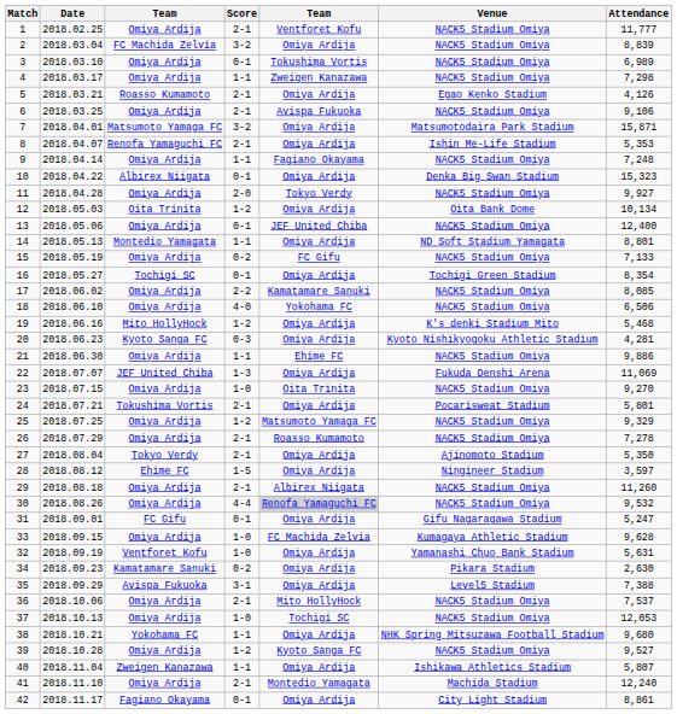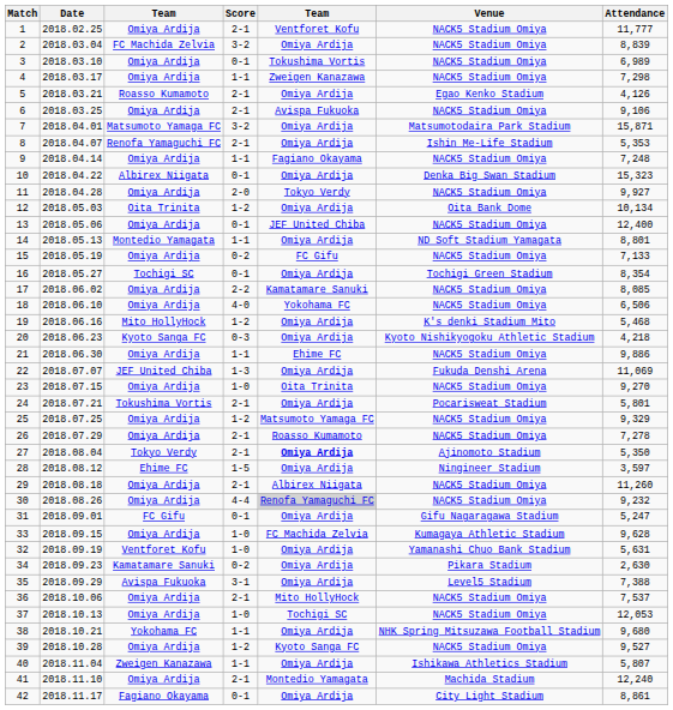 <table class="wikitable" style="text-align:center;">
 <tr>
 <th>Match</th>
 <th>Date</th>
 <th>Team</th>
 <th>Score</th>
 <th>Team</th>
 <th>Venue</th>
 <th>Attendance</th>
 </tr>
 <tr>
 <td>1</td>
 <td>2018.02.25</td>
 <td><a href='#'>Omiya Ardija</a></td>
 <td>2-1</td>
 <td><a href='#'>Ventforet Kofu</a></td>
 <td><a href='#'>NACK5 Stadium Omiya</a></td>
 <td>11,777</td>
 </tr>
 <tr>
 <td>2</td>
 <td>2018.03.04</td>
 <td><a href='#'>FC Machida Zelvia</a></td>
 <td>3-2</td>
 <td><a href='#'>Omiya Ardija</a></td>
 <td><a href='#'>NACK5 Stadium Omiya</a></td>
 <td>8,839</td>
 </tr>
 <tr>
 <td>3</td>
 <td>2018.03.10</td>
 <td><a href='#'>Omiya Ardija</a></td>
 <td>0-1</td>
 <td><a href='#'>Tokushima Vortis</a></td>
 <td><a href='#'>NACK5 Stadium Omiya</a></td>
 <td>6,989</td>
 </tr>
 <tr>
 <td>4</td>
 <td>2018.03.17</td>
 <td><a href='#'>Omiya Ardija</a></td>
 <td>1-1</td>
 <td><a href='#'>Zweigen Kanazawa</a></td>
 <td><a href='#'>NACK5 Stadium Omiya</a></td>
 <td>7,298</td>
 </tr>
 <tr>
 <td>5</td>
 <td>2018.03.21</td>
 <td><a href='#'>Roasso Kumamoto</a></td>
 <td>2-1</td>
 <td><a href='#'>Omiya Ardija</a></td>
 <td><a href='#'>Egao Kenko Stadium</a></td>
 <td>4,126</td>
 </tr>
 <tr>
 <td>6</td>
 <td>2018.03.25</td>
 <td><a href='#'>Omiya Ardija</a></td>
 <td>2-1</td>
 <td><a href='#'>Avispa Fukuoka</a></td>
 <td><a href='#'>NACK5 Stadium Omiya</a></td>
 <td>9,106</td>
 </tr>
 <tr>
 <td>7</td>
 <td>2018.04.01</td>
 <td><a href='#'>Matsumoto Yamaga FC</a></td>
 <td>3-2</td>
 <td><a href='#'>Omiya Ardija</a></td>
 <td><a href='#'>Matsumotodaira Park Stadium</a></td>
 <td>15,871</td>
 </tr>
 <tr>
 <td>8</td>
 <td>2018.04.07</td>
 <td><a href='#'>Renofa Yamaguchi FC</a></td>
 <td>2-1</td>
 <td><a href='#'>Omiya Ardija</a></td>
 <td><a href='#'>Ishin Me-Life Stadium</a></td>
 <td>5,353</td>
 </tr>
 <tr>
 <td>9</td>
 <td>2018.04.14</td>
 <td><a href='#'>Omiya Ardija</a></td>
 <td>1-1</td>
 <td><a href='#'>Fagiano Okayama</a></td>
 <td><a href='#'>NACK5 Stadium Omiya</a></td>
 <td>7,248</td>
 </tr>
 <tr>
 <td>10</td>
 <td>2018.04.22</td>
 <td><a href='#'>Albirex Niigata</a></td>
 <td>0-1</td>
 <td><a href='#'>Omiya Ardija</a></td>
 <td><a href='#'>Denka Big Swan Stadium</a></td>
 <td>15,323</td>
 </tr>
 <tr>
 <td>11</td>
 <td>2018.04.28</td>
 <td><a href='#'>Omiya Ardija</a></td>
 <td>2-0</td>
 <td><a href='#'>Tokyo Verdy</a></td>
 <td><a href='#'>NACK5 Stadium Omiya</a></td>
 <td>9,927</td>
 </tr>
 <tr>
 <td>12</td>
 <td>2018.05.03</td>
 <td><a href='#'>Oita Trinita</a></td>
 <td>1-2</td>
 <td><a href='#'>Omiya Ardija</a></td>
 <td><a href='#'>Oita Bank Dome</a></td>
 <td>10,134</td>
 </tr>
 <tr>
 <td>13</td>
 <td>2018.05.06</td>
 <td><a href='#'>Omiya Ardija</a></td>
 <td>0-1</td>
 <td><a href='#'>JEF United Chiba</a></td>
 <td><a href='#'>NACK5 Stadium Omiya</a></td>
 <td>12,400</td>
 </tr>
 <tr>
 <td>14</td>
 <td>2018.05.13</td>
 <td><a href='#'>Montedio Yamagata</a></td>
 <td>1-1</td>
 <td><a href='#'>Omiya Ardija</a></td>
 <td><a href='#'>ND Soft Stadium Yamagata</a></td>
 <td>8,801</td>
 </tr>
 <tr>
 <td>15</td>
 <td>2018.05.19</td>
 <td><a href='#'>Omiya Ardija</a></td>
 <td>0-2</td>
 <td><a href='#'>FC Gifu</a></td>
 <td><a href='#'>NACK5 Stadium Omiya</a></td>
 <td>7,133</td>
 </tr>
 <tr>
 <td>16</td>
 <td>2018.05.27</td>
 <td><a href='#'>Tochigi SC</a></td>
 <td>0-1</td>
 <td><a href='#'>Omiya Ardija</a></td>
 <td><a href='#'>Tochigi Green Stadium</a></td>
 <td>8,354</td>
 </tr>
 <tr>
 <td>17</td>
 <td>2018.06.02</td>
 <td><a href='#'>Omiya Ardija</a></td>
 <td>2-2</td>
 <td><a href='#'>Kamatamare Sanuki</a></td>
 <td><a href='#'>NACK5 Stadium Omiya</a></td>
 <td>8,085</td>
 </tr>
 <tr>
 <td>18</td>
 <td>2018.06.10</td>
 <td><a href='#'>Omiya Ardija</a></td>
 <td>4-0</td>
 <td><a href='#'>Yokohama FC</a></td>
 <td><a href='#'>NACK5 Stadium Omiya</a></td>
 <td>6,506</td>
 </tr>
 <tr>
 <td>19</td>
 <td>2018.06.16</td>
 <td><a href='#'>Mito HollyHock</a></td>
 <td>1-2</td>
 <td><a href='#'>Omiya Ardija</a></td>
 <td><a href='#'>K's denki Stadium Mito</a></td>
 <td>5,468</td>
 </tr>
 <tr>
 <td>20</td>
 <td>2018.06.23</td>
 <td><a href='#'>Kyoto Sanga FC</a></td>
 <td>0-3</td>
 <td><a href='#'>Omiya Ardija</a></td>
 <td><a href='#'>Kyoto Nishikyogoku Athletic Stadium</a></td>
-<td>4,281</td>
+<td>4,218</td>
 </tr>
 <tr>
 <td>21</td>
 <td>2018.06.30</td>
 <td><a href='#'>Omiya Ardija</a></td>
 <td>1-1</td>
 <td><a href='#'>Ehime FC</a></td>
 <td><a href='#'>NACK5 Stadium Omiya</a></td>
 <td>9,886</td>
 </tr>
 <tr>
 <td>22</td>
 <td>2018.07.07</td>
 <td><a href='#'>JEF United Chiba</a></td>
 <td>1-3</td>
 <td><a href='#'>Omiya Ardija</a></td>
 <td><a href='#'>Fukuda Denshi Arena</a></td>
 <td>11,069</td>
 </tr>
 <tr>
 <td>23</td>
 <td>2018.07.15</td>
 <td><a href='#'>Omiya Ardija</a></td>
 <td>1-0</td>
 <td><a href='#'>Oita Trinita</a></td>
 <td><a href='#'>NACK5 Stadium Omiya</a></td>
 <td>9,270</td>
 </tr>
 <tr>
 <td>24</td>
 <td>2018.07.21</td>
 <td><a href='#'>Tokushima Vortis</a></td>
 <td>2-1</td>
 <td><a href='#'>Omiya Ardija</a></td>
 <td><a href='#'>Pocarisweat Stadium</a></td>
 <td>5,801</td>
 </tr>
 <tr>
 <td>25</td>
 <td>2018.07.25</td>
 <td><a href='#'>Omiya Ardija</a></td>
 <td>1-2</td>
 <td><a href='#'>Matsumoto Yamaga FC</a></td>
 <td><a href='#'>NACK5 Stadium Omiya</a></td>
 <td>9,329</td>
 </tr>
 <tr>
 <td>26</td>
 <td>2018.07.29</td>
 <td><a href='#'>Omiya Ardija</a></td>
 <td>2-1</td>
 <td><a href='#'>Roasso Kumamoto</a></td>
 <td><a href='#'>NACK5 Stadium Omiya</a></td>
 <td>7,278</td>
 </tr>
 <tr>
 <td>27</td>
 <td>2018.08.04</td>
 <td><a href='#'>Tokyo Verdy</a></td>
 <td>2-1</td>
-<td><a href='#'>Omiya Ardija</a></td>
+<td><strong><a href='#'>Omiya Ardija</a></strong></td>
 <td><a href='#'>Ajinomoto Stadium</a></td>
 <td>5,350</td>
 </tr>
 <tr>
 <td>28</td>
 <td>2018.08.12</td>
 <td><a href='#'>Ehime FC</a></td>
 <td>1-5</td>
 <td><a href='#'>Omiya Ardija</a></td>
 <td><a href='#'>Ningineer Stadium</a></td>
 <td>3,597</td>
 </tr>
 <tr>
 <td>29</td>
 <td>2018.08.18</td>
 <td><a href='#'>Omiya Ardija</a></td>
 <td>2-1</td>
 <td><a href='#'>Albirex Niigata</a></td>
 <td><a href='#'>NACK5 Stadium Omiya</a></td>
 <td>11,260</td>
 </tr>
 <tr>
 <td>30</td>
 <td>2018.08.26</td>
 <td><a href='#'>Omiya Ardija</a></td>
 <td>4-4</td>
 <td style="background: lightgrey;"><a href='#'>Renofa Yamaguchi FC</a></td>
 <td><a href='#'>NACK5 Stadium Omiya</a></td>
-<td>9,532</td>
+<td>9,232</td>
 </tr>
 <tr>
 <td>31</td>
 <td>2018.09.01</td>
 <td><a href='#'>FC Gifu</a></td>
 <td>0-1</td>
 <td><a href='#'>Omiya Ardija</a></td>
 <td><a href='#'>Gifu Nagaragawa Stadium</a></td>
 <td>5,247</td>
 </tr>
 <tr>
 <td>33</td>
 <td>2018.09.15</td>
 <td><a href='#'>Omiya Ardija</a></td>
 <td>1-0</td>
 <td><a href='#'>FC Machida Zelvia</a></td>
 <td><a href='#'>Kumagaya Athletic Stadium</a></td>
 <td>9,628</td>
 </tr>
 <tr>
 <td>32</td>
 <td>2018.09.19</td>
 <td><a href='#'>Ventforet Kofu</a></td>
 <td>1-0</td>
 <td><a href='#'>Omiya Ardija</a></td>
 <td><a href='#'>Yamanashi Chuo Bank Stadium</a></td>
 <td>5,631</td>
 </tr>
 <tr>
 <td>34</td>
 <td>2018.09.23</td>
 <td><a href='#'>Kamatamare Sanuki</a></td>
 <td>0-2</td>
 <td><a href='#'>Omiya Ardija</a></td>
 <td><a href='#'>Pikara Stadium</a></td>
 <td>2,630</td>
 </tr>
 <tr>
 <td>35</td>
 <td>2018.09.29</td>
 <td><a href='#'>Avispa Fukuoka</a></td>
 <td>3-1</td>
 <td><a href='#'>Omiya Ardija</a></td>
 <td><a href='#'>Level5 Stadium</a></td>
 <td>7,388</td>
 </tr>
 <tr>
 <td>36</td>
 <td>2018.10.06</td>
 <td><a href='#'>Omiya Ardija</a></td>
 <td>2-1</td>
 <td><a href='#'>Mito HollyHock</a></td>
 <td><a href='#'>NACK5 Stadium Omiya</a></td>
 <td>7,537</td>
 </tr>
 <tr>
 <td>37</td>
 <td>2018.10.13</td>
 <td><a href='#'>Omiya Ardija</a></td>
 <td>1-0</td>
 <td><a href='#'>Tochigi SC</a></td>
 <td><a href='#'>NACK5 Stadium Omiya</a></td>
 <td>12,053</td>
 </tr>
 <tr>
 <td>38</td>
 <td>2018.10.21</td>
 <td><a href='#'>Yokohama FC</a></td>
 <td>1-1</td>
 <td><a href='#'>Omiya Ardija</a></td>
 <td><a href='#'>NHK Spring Mitsuzawa Football Stadium</a></td>
 <td>9,680</td>
 </tr>
 <tr>
 <td>39</td>
 <td>2018.10.28</td>
 <td><a href='#'>Omiya Ardija</a></td>
 <td>1-2</td>
 <td><a href='#'>Kyoto Sanga FC</a></td>
 <td><a href='#'>NACK5 Stadium Omiya</a></td>
 <td>9,527</td>
 </tr>
 <tr>
 <td>40</td>
 <td>2018.11.04</td>
 <td><a href='#'>Zweigen Kanazawa</a></td>
 <td>1-1</td>
 <td><a href='#'>Omiya Ardija</a></td>
 <td><a href='#'>Ishikawa Athletics Stadium</a></td>
 <td>5,807</td>
 </tr>
 <tr>
 <td>41</td>
 <td>2018.11.10</td>
 <td><a href='#'>Omiya Ardija</a></td>
 <td>2-1</td>
 <td><a href='#'>Montedio Yamagata</a></td>
 <td><a href='#'>Machida Stadium</a></td>
 <td>12,240</td>
 </tr>
 <tr>
 <td>42</td>
 <td>2018.11.17</td>
 <td><a href='#'>Fagiano Okayama</a></td>
 <td>0-1</td>
 <td><a href='#'>Omiya Ardija</a></td>
 <td><a href='#'>City Light Stadium</a></td>
 <td>8,861</td>
 </tr>
 </table>
